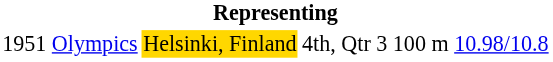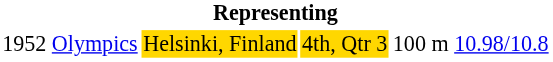 <table>
 <tr>
 <th colspan="6">Representing </th>
 </tr>
 <tr>
-<td>1951</td>
+<td>1952</td>
 <td><a href='#'>Olympics</a></td>
 <td style="background: gold;">Helsinki, Finland</td>
-<td>4th, Qtr 3</td>
+<td style="background: gold;">4th, Qtr 3</td>
 <td>100 m</td>
 <td><a href='#'>10.98/10.8</a></td>
 </tr>
 </table>
